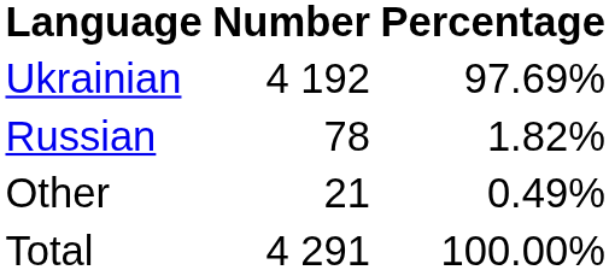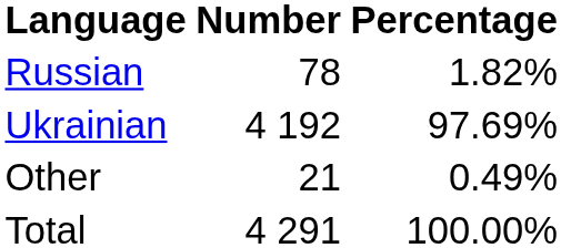 <table class="standard">
 <tr>
 <th>Language</th>
 <th>Number</th>
 <th>Percentage</th>
 </tr>
 <tr>
+<td><a href='#'>Russian</a></td>
+<td align="right">78</td>
+<td align="right">1.82%</td>
+</tr>
+<tr>
 <td><a href='#'>Ukrainian</a></td>
 <td align="right">4 192</td>
 <td align="right">97.69%</td>
-</tr>
-<tr>
-<td><a href='#'>Russian</a></td>
-<td align="right">78</td>
-<td align="right">1.82%</td>
 </tr>
 <tr>
 <td>Other</td>
 <td align="right">21</td>
 <td align="right">0.49%</td>
 </tr>
 <tr>
 <td>Total</td>
 <td align="right">4 291</td>
 <td align="right">100.00%</td>
 </tr>
 </table>
